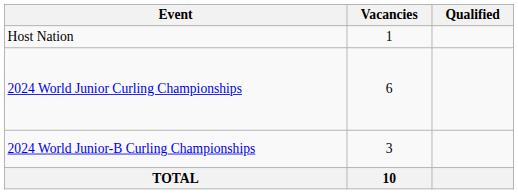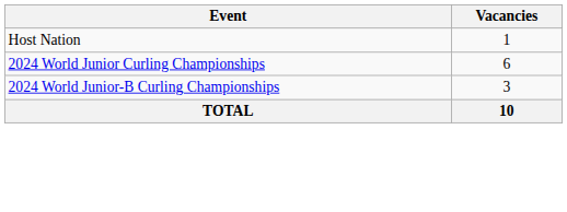 <table class="wikitable" style="width:600px">
 <tr>
 <th>Event</th>
 <th>Vacancies</th>
-<th>Qualified</th>
 </tr>
 <tr>
 <td>Host Nation</td>
 <td align=center>1</td>
-<td></td>
 </tr>
 <tr>
 <td><a href='#'>2024 World Junior Curling Championships</a></td>
 <td align=center>6</td>
-<td><br><br><br><br><br></td>
 </tr>
 <tr>
 <td><a href='#'>2024 World Junior-B Curling Championships</a></td>
 <td align=center>3</td>
-<td><br><br></td>
 </tr>
 <tr>
 <th>TOTAL</th>
 <th>10</th>
-<th></th>
 </tr>
 </table>
